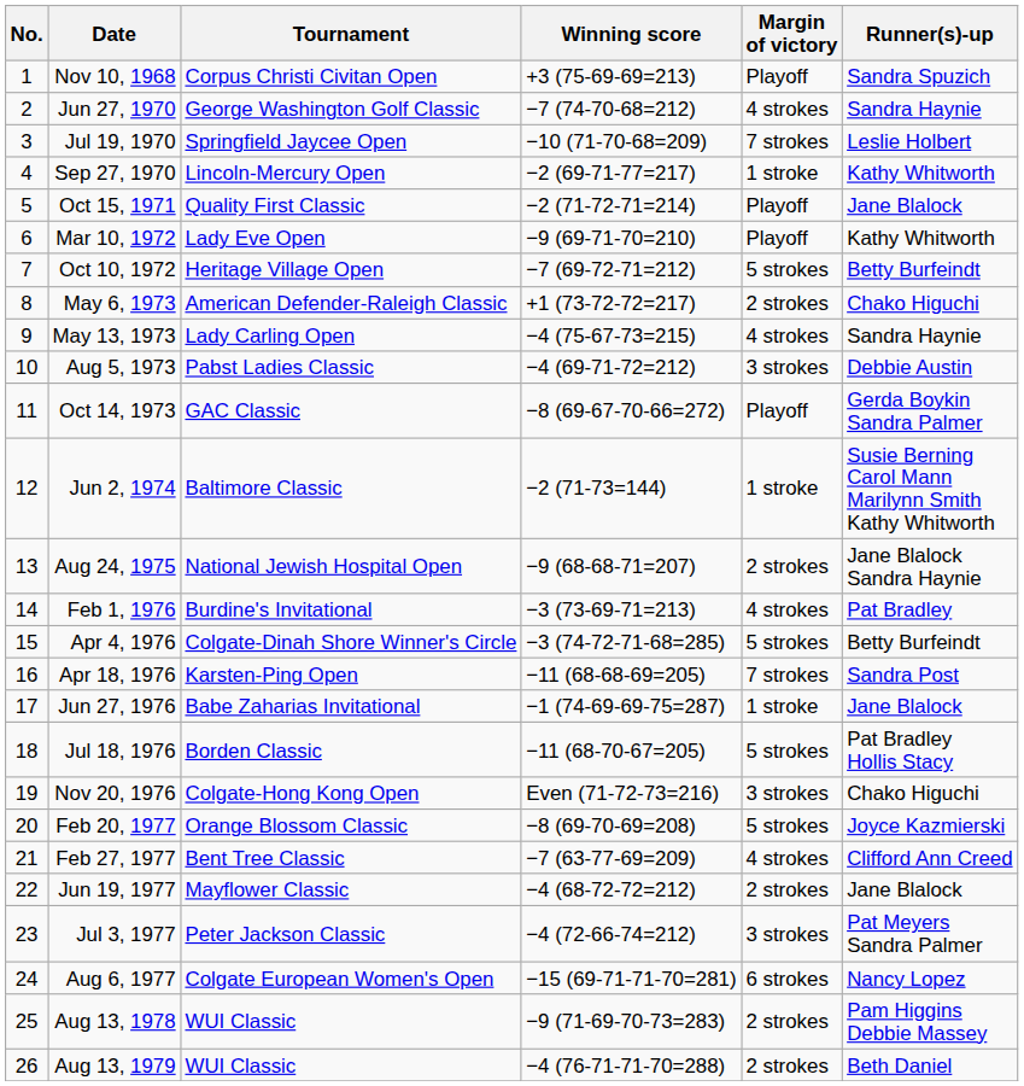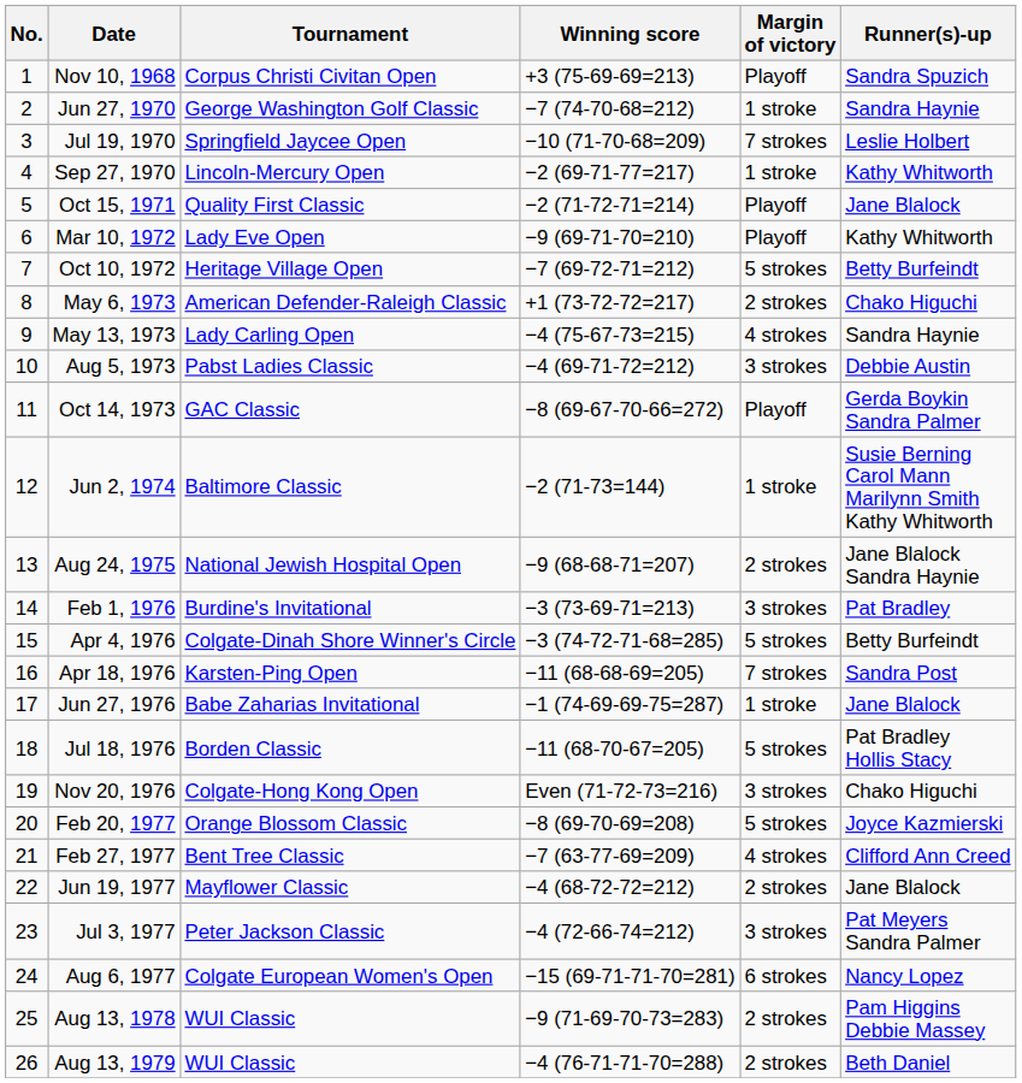 <table class="wikitable" style="font-size:95%;">
 <tr>
 <th>No.</th>
 <th>Date</th>
 <th>Tournament</th>
 <th>Winning score</th>
 <th>Margin<br>of victory</th>
 <th>Runner(s)-up</th>
 </tr>
 <tr>
 <td align=center>1</td>
 <td align=right>Nov 10, <a href='#'>1968</a></td>
 <td><a href='#'>Corpus Christi Civitan Open</a></td>
 <td>+3 (75-69-69=213)</td>
 <td>Playoff</td>
 <td> <a href='#'>Sandra Spuzich</a></td>
 </tr>
 <tr>
 <td align=center>2</td>
 <td align=right>Jun 27, <a href='#'>1970</a></td>
 <td><a href='#'>George Washington Golf Classic</a></td>
 <td>−7 (74-70-68=212)</td>
-<td>4 strokes</td>
+<td>1 stroke</td>
 <td> <a href='#'>Sandra Haynie</a></td>
 </tr>
 <tr>
 <td align=center>3</td>
 <td align=right>Jul 19, 1970</td>
 <td><a href='#'>Springfield Jaycee Open</a></td>
 <td>−10 (71-70-68=209)</td>
 <td>7 strokes</td>
 <td> <a href='#'>Leslie Holbert</a></td>
 </tr>
 <tr>
 <td align=center>4</td>
 <td align=right>Sep 27, 1970</td>
 <td><a href='#'>Lincoln-Mercury Open</a></td>
 <td>−2 (69-71-77=217)</td>
 <td>1 stroke</td>
 <td> <a href='#'>Kathy Whitworth</a></td>
 </tr>
 <tr>
 <td align=center>5</td>
 <td align=right>Oct 15, <a href='#'>1971</a></td>
 <td><a href='#'>Quality First Classic</a></td>
 <td>−2 (71-72-71=214)</td>
 <td>Playoff</td>
 <td> <a href='#'>Jane Blalock</a></td>
 </tr>
 <tr>
 <td align=center>6</td>
 <td align=right>Mar 10, <a href='#'>1972</a></td>
 <td><a href='#'>Lady Eve Open</a></td>
 <td>−9 (69-71-70=210)</td>
 <td>Playoff</td>
 <td> Kathy Whitworth</td>
 </tr>
 <tr>
 <td align=center>7</td>
 <td align=right>Oct 10, 1972</td>
 <td><a href='#'>Heritage Village Open</a></td>
 <td>−7 (69-72-71=212)</td>
 <td>5 strokes</td>
 <td> <a href='#'>Betty Burfeindt</a></td>
 </tr>
 <tr>
 <td align=center>8</td>
 <td align=right>May 6, <a href='#'>1973</a></td>
 <td><a href='#'>American Defender-Raleigh Classic</a></td>
 <td>+1 (73-72-72=217)</td>
 <td>2 strokes</td>
 <td> <a href='#'>Chako Higuchi</a></td>
 </tr>
 <tr>
 <td align=center>9</td>
 <td align=right>May 13, 1973</td>
 <td><a href='#'>Lady Carling Open</a></td>
 <td>−4 (75-67-73=215)</td>
 <td>4 strokes</td>
 <td> Sandra Haynie</td>
 </tr>
 <tr>
 <td align=center>10</td>
 <td align=right>Aug 5, 1973</td>
 <td><a href='#'>Pabst Ladies Classic</a></td>
 <td>−4 (69-71-72=212)</td>
 <td>3 strokes</td>
 <td> <a href='#'>Debbie Austin</a></td>
 </tr>
 <tr>
 <td align=center>11</td>
 <td align=right>Oct 14, 1973</td>
 <td><a href='#'>GAC Classic</a></td>
 <td>−8 (69-67-70-66=272)</td>
 <td>Playoff</td>
 <td> <a href='#'>Gerda Boykin</a><br> <a href='#'>Sandra Palmer</a></td>
 </tr>
 <tr>
 <td align=center>12</td>
 <td align=right>Jun 2, <a href='#'>1974</a></td>
 <td><a href='#'>Baltimore Classic</a></td>
 <td>−2 (71-73=144)</td>
 <td>1 stroke</td>
 <td> <a href='#'>Susie Berning</a><br> <a href='#'>Carol Mann</a><br> <a href='#'>Marilynn Smith</a><br> Kathy Whitworth</td>
 </tr>
 <tr>
 <td align=center>13</td>
 <td align=right>Aug 24, <a href='#'>1975</a></td>
 <td><a href='#'>National Jewish Hospital Open</a></td>
 <td>−9 (68-68-71=207)</td>
 <td>2 strokes</td>
 <td> Jane Blalock<br> Sandra Haynie</td>
 </tr>
 <tr>
 <td align=center>14</td>
 <td align=right>Feb 1, <a href='#'>1976</a></td>
 <td><a href='#'>Burdine's Invitational</a></td>
 <td>−3 (73-69-71=213)</td>
-<td>4 strokes</td>
+<td>3 strokes</td>
 <td> <a href='#'>Pat Bradley</a></td>
 </tr>
 <tr>
 <td align=center>15</td>
 <td align=right>Apr 4, 1976</td>
 <td><a href='#'>Colgate-Dinah Shore Winner's Circle</a></td>
 <td>−3 (74-72-71-68=285)</td>
 <td>5 strokes</td>
 <td> Betty Burfeindt</td>
 </tr>
 <tr>
 <td align=center>16</td>
 <td align=right>Apr 18, 1976</td>
 <td><a href='#'>Karsten-Ping Open</a></td>
 <td>−11 (68-68-69=205)</td>
 <td>7 strokes</td>
 <td> <a href='#'>Sandra Post</a></td>
 </tr>
 <tr>
 <td align=center>17</td>
 <td align=right>Jun 27, 1976</td>
 <td><a href='#'>Babe Zaharias Invitational</a></td>
 <td>−1 (74-69-69-75=287)</td>
 <td>1 stroke</td>
 <td> <a href='#'>Jane Blalock</a></td>
 </tr>
 <tr>
 <td align=center>18</td>
 <td align=right>Jul 18, 1976</td>
 <td><a href='#'>Borden Classic</a></td>
 <td>−11 (68-70-67=205)</td>
 <td>5 strokes</td>
 <td> Pat Bradley<br> <a href='#'>Hollis Stacy</a></td>
 </tr>
 <tr>
 <td align=center>19</td>
 <td align=right>Nov 20, 1976</td>
 <td><a href='#'>Colgate-Hong Kong Open</a></td>
 <td>Even (71-72-73=216)</td>
 <td>3 strokes</td>
 <td> Chako Higuchi</td>
 </tr>
 <tr>
 <td align=center>20</td>
 <td align=right>Feb 20, <a href='#'>1977</a></td>
 <td><a href='#'>Orange Blossom Classic</a></td>
 <td>−8 (69-70-69=208)</td>
 <td>5 strokes</td>
 <td> <a href='#'>Joyce Kazmierski</a></td>
 </tr>
 <tr>
 <td align=center>21</td>
 <td align=right>Feb 27, 1977</td>
 <td><a href='#'>Bent Tree Classic</a></td>
 <td>−7 (63-77-69=209)</td>
 <td>4 strokes</td>
 <td> <a href='#'>Clifford Ann Creed</a></td>
 </tr>
 <tr>
 <td align=center>22</td>
 <td align=right>Jun 19, 1977</td>
 <td><a href='#'>Mayflower Classic</a></td>
 <td>−4 (68-72-72=212)</td>
 <td>2 strokes</td>
 <td> Jane Blalock</td>
 </tr>
 <tr>
 <td align=center>23</td>
 <td align=right>Jul 3, 1977</td>
 <td><a href='#'>Peter Jackson Classic</a></td>
 <td>−4 (72-66-74=212)</td>
 <td>3 strokes</td>
 <td> <a href='#'>Pat Meyers</a><br> Sandra Palmer</td>
 </tr>
 <tr>
 <td align=center>24</td>
 <td align=right>Aug 6, 1977</td>
 <td><a href='#'>Colgate European Women's Open</a></td>
 <td>−15 (69-71-71-70=281)</td>
 <td>6 strokes</td>
 <td> <a href='#'>Nancy Lopez</a></td>
 </tr>
 <tr>
 <td align=center>25</td>
 <td align=right>Aug 13, <a href='#'>1978</a></td>
 <td><a href='#'>WUI Classic</a></td>
 <td>−9 (71-69-70-73=283)</td>
 <td>2 strokes</td>
 <td> <a href='#'>Pam Higgins</a><br> <a href='#'>Debbie Massey</a></td>
 </tr>
 <tr>
 <td align=center>26</td>
 <td align=right>Aug 13, <a href='#'>1979</a> </td>
 <td><a href='#'>WUI Classic</a></td>
 <td>−4 (76-71-71-70=288)</td>
 <td>2 strokes</td>
 <td> <a href='#'>Beth Daniel</a></td>
 </tr>
 </table>
